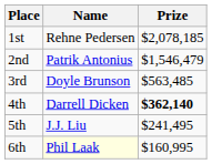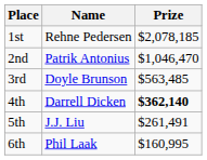 <table class="wikitable">
 <tr>
 <th>Place</th>
 <th>Name</th>
 <th>Prize</th>
 </tr>
 <tr>
 <td>1st</td>
 <td> Rehne Pedersen</td>
 <td>$2,078,185</td>
 </tr>
 <tr>
 <td>2nd</td>
 <td> <a href='#'>Patrik Antonius</a></td>
-<td>$1,546,479</td>
+<td>$1,046,470</td>
 </tr>
 <tr>
 <td>3rd</td>
 <td> <a href='#'>Doyle Brunson</a></td>
 <td>$563,485</td>
 </tr>
 <tr>
 <td>4th</td>
 <td> <a href='#'>Darrell Dicken</a></td>
 <td><strong>$362,140</strong></td>
 </tr>
 <tr>
 <td>5th</td>
 <td> <a href='#'>J.J. Liu</a></td>
-<td>$241,495</td>
+<td>$261,491</td>
 </tr>
 <tr>
 <td>6th</td>
-<td style="background: lightyellow;"> <a href='#'>Phil Laak</a></td>
+<td> <a href='#'>Phil Laak</a></td>
 <td>$160,995</td>
 </tr>
 </table>
